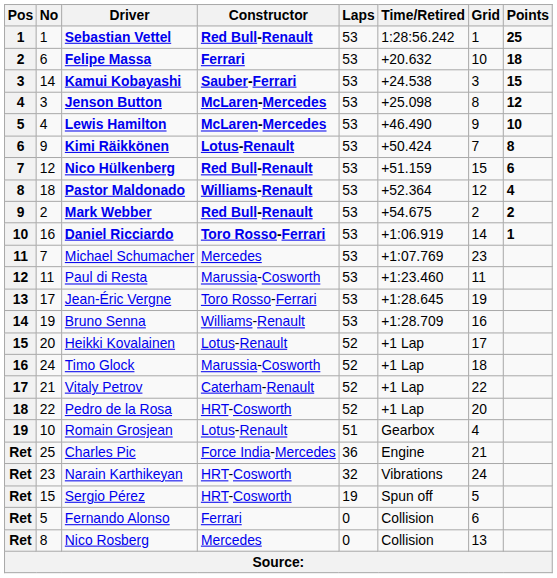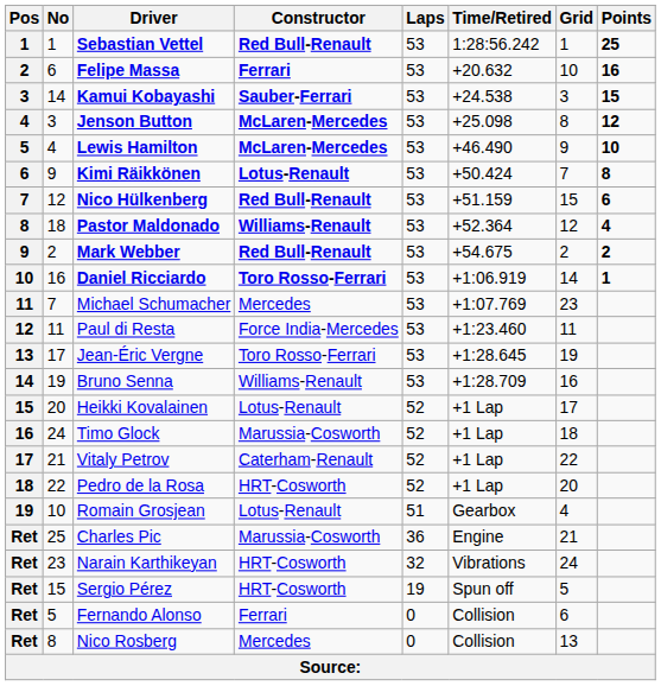 <table class="wikitable" style="font-size: 85%">
 <tr>
 <th>Pos</th>
 <th>No</th>
 <th>Driver</th>
 <th>Constructor</th>
 <th>Laps</th>
 <th>Time/Retired</th>
 <th>Grid</th>
 <th>Points</th>
 </tr>
 <tr>
 <th>1</th>
 <td>1</td>
 <td><strong> <a href='#'>Sebastian Vettel</a></strong></td>
 <td><strong><a href='#'>Red Bull</a>-<a href='#'>Renault</a></strong></td>
 <td>53</td>
 <td>1:28:56.242</td>
 <td>1</td>
 <td><strong>25</strong></td>
 </tr>
 <tr>
 <th>2</th>
 <td>6</td>
 <td><strong> <a href='#'>Felipe Massa</a></strong></td>
 <td><strong><a href='#'>Ferrari</a></strong></td>
 <td>53</td>
 <td>+20.632</td>
 <td>10</td>
-<td><strong>18</strong></td>
+<td><strong>16</strong></td>
 </tr>
 <tr>
 <th>3</th>
 <td>14</td>
 <td><strong> <a href='#'>Kamui Kobayashi</a></strong></td>
 <td><strong><a href='#'>Sauber</a>-<a href='#'>Ferrari</a></strong></td>
 <td>53</td>
 <td>+24.538</td>
 <td>3</td>
 <td><strong>15</strong></td>
 </tr>
 <tr>
 <th>4</th>
 <td>3</td>
 <td><strong> <a href='#'>Jenson Button</a></strong></td>
 <td><strong><a href='#'>McLaren</a>-<a href='#'>Mercedes</a></strong></td>
 <td>53</td>
 <td>+25.098</td>
 <td>8</td>
 <td><strong>12</strong></td>
 </tr>
 <tr>
 <th>5</th>
 <td>4</td>
 <td><strong> <a href='#'>Lewis Hamilton</a></strong></td>
 <td><strong><a href='#'>McLaren</a>-<a href='#'>Mercedes</a></strong></td>
 <td>53</td>
 <td>+46.490</td>
 <td>9</td>
 <td><strong>10</strong></td>
 </tr>
 <tr>
 <th>6</th>
 <td>9</td>
 <td><strong> <a href='#'>Kimi Räikkönen</a></strong></td>
 <td><strong><a href='#'>Lotus</a>-<a href='#'>Renault</a></strong></td>
 <td>53</td>
 <td>+50.424</td>
 <td>7</td>
 <td><strong>8</strong></td>
 </tr>
 <tr>
 <th>7</th>
 <td>12</td>
 <td><strong> <a href='#'>Nico Hülkenberg</a></strong></td>
 <td><strong><a href='#'>Red Bull</a>-<a href='#'>Renault</a></strong></td>
 <td>53</td>
 <td>+51.159</td>
 <td>15</td>
 <td><strong>6</strong></td>
 </tr>
 <tr>
 <th>8</th>
 <td>18</td>
 <td><strong> <a href='#'>Pastor Maldonado</a></strong></td>
 <td><strong><a href='#'>Williams</a>-<a href='#'>Renault</a></strong></td>
 <td>53</td>
 <td>+52.364</td>
 <td>12</td>
 <td><strong>4</strong></td>
 </tr>
 <tr>
 <th>9</th>
 <td>2</td>
 <td><strong> <a href='#'>Mark Webber</a></strong></td>
 <td><strong><a href='#'>Red Bull</a>-<a href='#'>Renault</a></strong></td>
 <td>53</td>
 <td>+54.675</td>
 <td>2</td>
 <td><strong>2</strong></td>
 </tr>
 <tr>
 <th>10</th>
 <td>16</td>
 <td><strong> <a href='#'>Daniel Ricciardo</a></strong></td>
 <td><strong><a href='#'>Toro Rosso</a>-<a href='#'>Ferrari</a></strong></td>
 <td>53</td>
 <td>+1:06.919</td>
 <td>14</td>
 <td><strong>1</strong></td>
 </tr>
 <tr>
 <th>11</th>
 <td>7</td>
 <td> <a href='#'>Michael Schumacher</a></td>
 <td><a href='#'>Mercedes</a></td>
 <td>53</td>
 <td>+1:07.769</td>
 <td>23</td>
 <td></td>
 </tr>
 <tr>
 <th>12</th>
 <td>11</td>
 <td> <a href='#'>Paul di Resta</a></td>
-<td><a href='#'>Marussia</a>-<a href='#'>Cosworth</a></td>
+<td><a href='#'>Force India</a>-<a href='#'>Mercedes</a></td>
 <td>53</td>
 <td>+1:23.460</td>
 <td>11</td>
 <td></td>
 </tr>
 <tr>
 <th>13</th>
 <td>17</td>
 <td> <a href='#'>Jean-Éric Vergne</a></td>
 <td><a href='#'>Toro Rosso</a>-<a href='#'>Ferrari</a></td>
 <td>53</td>
 <td>+1:28.645</td>
 <td>19</td>
 <td></td>
 </tr>
 <tr>
 <th>14</th>
 <td>19</td>
 <td> <a href='#'>Bruno Senna</a></td>
 <td><a href='#'>Williams</a>-<a href='#'>Renault</a></td>
 <td>53</td>
 <td>+1:28.709</td>
 <td>16</td>
 <td></td>
 </tr>
 <tr>
 <th>15</th>
 <td>20</td>
 <td> <a href='#'>Heikki Kovalainen</a></td>
 <td><a href='#'>Lotus</a>-<a href='#'>Renault</a></td>
 <td>52</td>
 <td>+1 Lap</td>
 <td>17</td>
 <td></td>
 </tr>
 <tr>
 <th>16</th>
 <td>24</td>
 <td> <a href='#'>Timo Glock</a></td>
 <td><a href='#'>Marussia</a>-<a href='#'>Cosworth</a></td>
 <td>52</td>
 <td>+1 Lap</td>
 <td>18</td>
 <td></td>
 </tr>
 <tr>
 <th>17</th>
 <td>21</td>
 <td> <a href='#'>Vitaly Petrov</a></td>
 <td><a href='#'>Caterham</a>-<a href='#'>Renault</a></td>
 <td>52</td>
 <td>+1 Lap</td>
 <td>22</td>
 <td></td>
 </tr>
 <tr>
 <th>18</th>
 <td>22</td>
 <td> <a href='#'>Pedro de la Rosa</a></td>
 <td><a href='#'>HRT</a>-<a href='#'>Cosworth</a></td>
 <td>52</td>
 <td>+1 Lap</td>
 <td>20</td>
 <td></td>
 </tr>
 <tr>
 <th>19</th>
 <td>10</td>
 <td> <a href='#'>Romain Grosjean</a></td>
 <td><a href='#'>Lotus</a>-<a href='#'>Renault</a></td>
 <td>51</td>
 <td>Gearbox</td>
 <td>4</td>
 <td></td>
 </tr>
 <tr>
 <th>Ret</th>
 <td>25</td>
 <td> <a href='#'>Charles Pic</a></td>
-<td><a href='#'>Force India</a>-<a href='#'>Mercedes</a></td>
+<td><a href='#'>Marussia</a>-<a href='#'>Cosworth</a></td>
 <td>36</td>
 <td>Engine</td>
 <td>21</td>
 <td></td>
 </tr>
 <tr>
 <th>Ret</th>
 <td>23</td>
 <td> <a href='#'>Narain Karthikeyan</a></td>
 <td><a href='#'>HRT</a>-<a href='#'>Cosworth</a></td>
 <td>32</td>
 <td>Vibrations</td>
 <td>24</td>
 <td></td>
 </tr>
 <tr>
 <th>Ret</th>
 <td>15</td>
 <td> <a href='#'>Sergio Pérez</a></td>
 <td><a href='#'>HRT</a>-<a href='#'>Cosworth</a></td>
 <td>19</td>
 <td>Spun off</td>
 <td>5</td>
 <td></td>
 </tr>
 <tr>
 <th>Ret</th>
 <td>5</td>
 <td> <a href='#'>Fernando Alonso</a></td>
 <td><a href='#'>Ferrari</a></td>
 <td>0</td>
 <td>Collision</td>
 <td>6</td>
 <td></td>
 </tr>
 <tr>
 <th>Ret</th>
 <td>8</td>
 <td> <a href='#'>Nico Rosberg</a></td>
 <td><a href='#'>Mercedes</a></td>
 <td>0</td>
 <td>Collision</td>
 <td>13</td>
 <td></td>
 </tr>
 <tr>
 <th colspan=8>Source:</th>
 </tr>
 </table>
